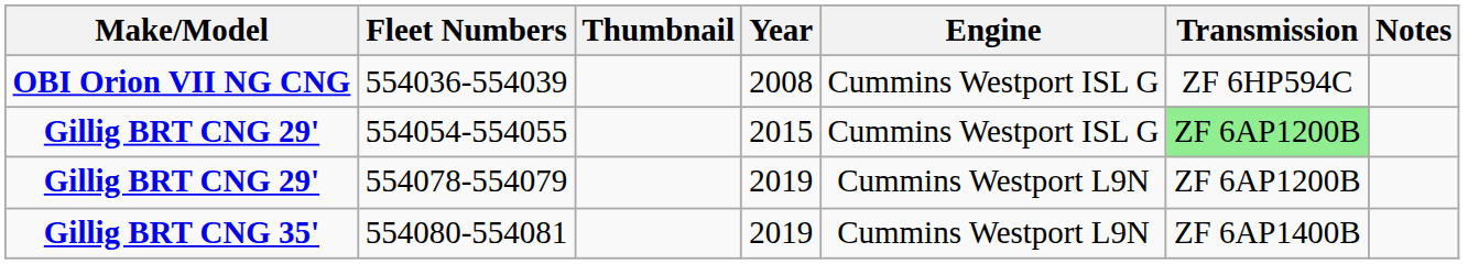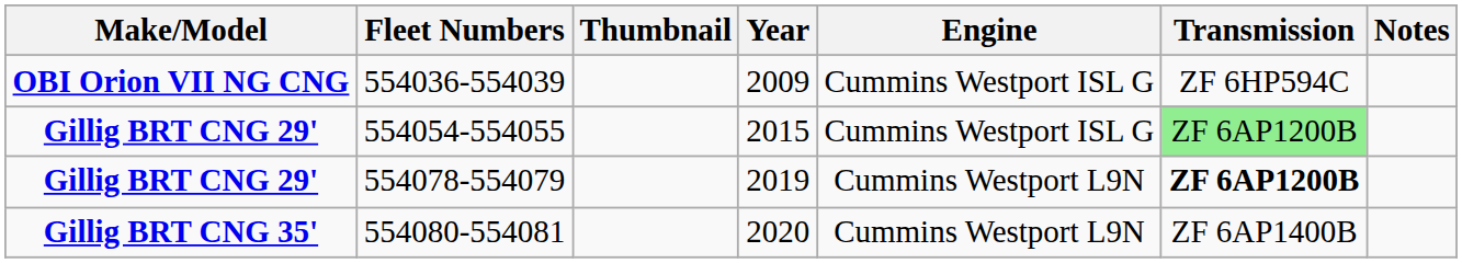 <table class="wikitable">
 <tr>
 <th>Make/Model</th>
 <th>Fleet Numbers</th>
 <th>Thumbnail</th>
 <th>Year</th>
 <th>Engine</th>
 <th>Transmission</th>
 <th>Notes</th>
 </tr>
 <tr align="center">
 <td><a href='#'><strong>OBI Orion VII NG CNG</strong></a></td>
 <td>554036-554039</td>
 <td></td>
-<td>2008</td>
+<td>2009</td>
 <td>Cummins Westport ISL G</td>
 <td>ZF 6HP594C</td>
 <td></td>
 </tr>
 <tr align="center">
 <td><strong><a href='#'>Gillig BRT CNG 29'</a></strong></td>
 <td>554054-554055</td>
 <td></td>
 <td>2015</td>
 <td>Cummins Westport ISL G</td>
 <td style="background: lightgreen;">ZF 6AP1200B</td>
 <td></td>
 </tr>
 <tr align="center">
 <td><strong><a href='#'>Gillig BRT CNG 29'</a></strong></td>
 <td>554078-554079</td>
 <td></td>
 <td>2019</td>
 <td>Cummins Westport L9N</td>
-<td>ZF 6AP1200B</td>
+<td><strong>ZF 6AP1200B</strong></td>
 <td></td>
 </tr>
 <tr align="center">
 <td><strong><a href='#'>Gillig BRT CNG 35'</a></strong></td>
 <td>554080-554081</td>
 <td></td>
-<td>2019</td>
+<td>2020</td>
 <td>Cummins Westport L9N</td>
 <td>ZF 6AP1400B</td>
 <td></td>
 </tr>
 </table>
